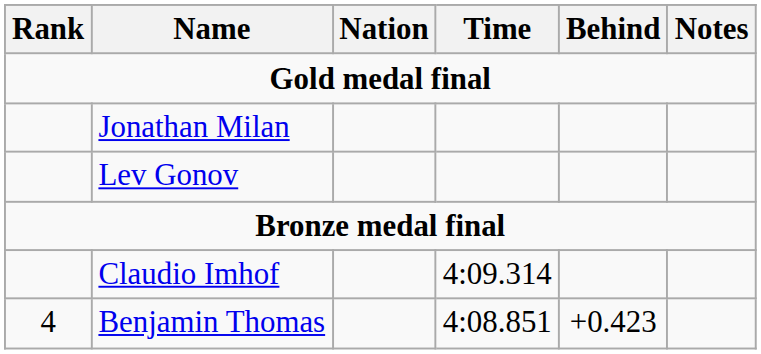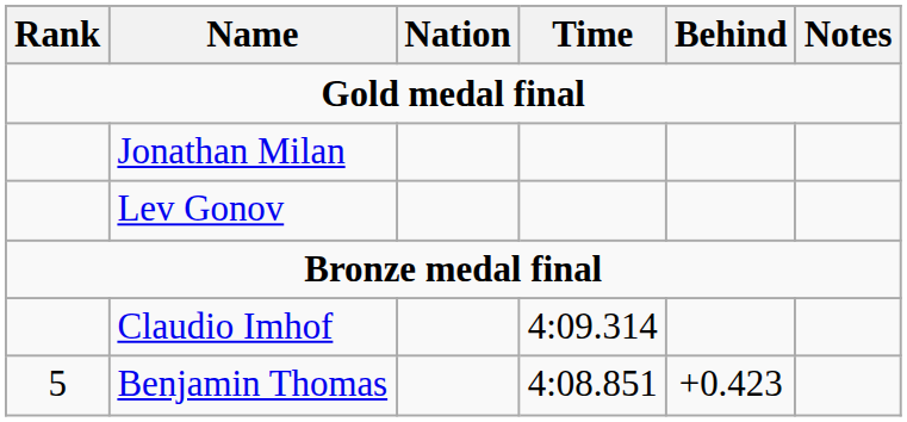 <table class="wikitable" style="text-align:center">
 <tr>
 <th>Rank</th>
 <th>Name</th>
 <th>Nation</th>
 <th>Time</th>
 <th>Behind</th>
 <th>Notes</th>
 </tr>
 <tr>
 <td colspan=6><strong>Gold medal final</strong></td>
 </tr>
 <tr>
 <td></td>
 <td align=left><a href='#'>Jonathan Milan</a></td>
 <td align=left></td>
 <td></td>
 <td></td>
 <td></td>
 </tr>
 <tr>
 <td></td>
 <td align=left><a href='#'>Lev Gonov</a></td>
 <td align=left></td>
 <td></td>
 <td></td>
 <td></td>
 </tr>
 <tr>
 <td colspan=6><strong>Bronze medal final</strong></td>
 </tr>
 <tr>
 <td></td>
 <td align=left><a href='#'>Claudio Imhof</a></td>
 <td align=left></td>
 <td>4:09.314</td>
 <td></td>
 <td></td>
 </tr>
 <tr>
-<td>4</td>
+<td>5</td>
 <td align=left><a href='#'>Benjamin Thomas</a></td>
 <td align=left></td>
 <td>4:08.851</td>
 <td>+0.423</td>
 <td></td>
 </tr>
 </table>
